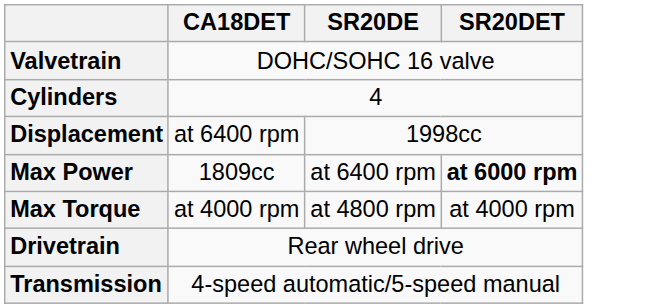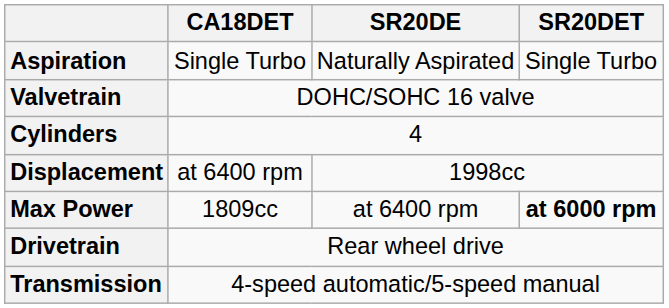 <table class="wikitable" style="text-align: center;">
 <tr>
 <th></th>
 <th>CA18DET</th>
 <th>SR20DE</th>
 <th>SR20DET</th>
+</tr>
+<tr>
+<th style="text-align: left;">Aspiration</th>
+<td>Single Turbo</td>
+<td>Naturally Aspirated</td>
+<td>Single Turbo</td>
 </tr>
 <tr>
 <th style="text-align: left;">Valvetrain</th>
 <td colspan="3">DOHC/SOHC 16 valve</td>
 </tr>
 <tr>
 <th style="text-align: left;">Cylinders</th>
 <td colspan="3">4</td>
 </tr>
 <tr>
 <th style="text-align: left;">Displacement</th>
 <td> at 6400 rpm</td>
 <td colspan="2">1998cc</td>
 </tr>
 <tr>
 <th style="text-align: left;">Max Power</th>
 <td>1809cc</td>
 <td> at 6400 rpm</td>
 <td><strong> at 6000 rpm</strong></td>
 </tr>
 <tr>
-<th style="text-align: left;">Max Torque</th>
-<td> at 4000 rpm</td>
-<td> at 4800 rpm</td>
-<td> at 4000 rpm</td>
-</tr>
-<tr>
 <th style="text-align: left;">Drivetrain</th>
 <td colspan="3">Rear wheel drive</td>
 </tr>
 <tr>
 <th style="text-align: left;">Transmission</th>
 <td colspan="3">4-speed automatic/5-speed manual</td>
 </tr>
 </table>
